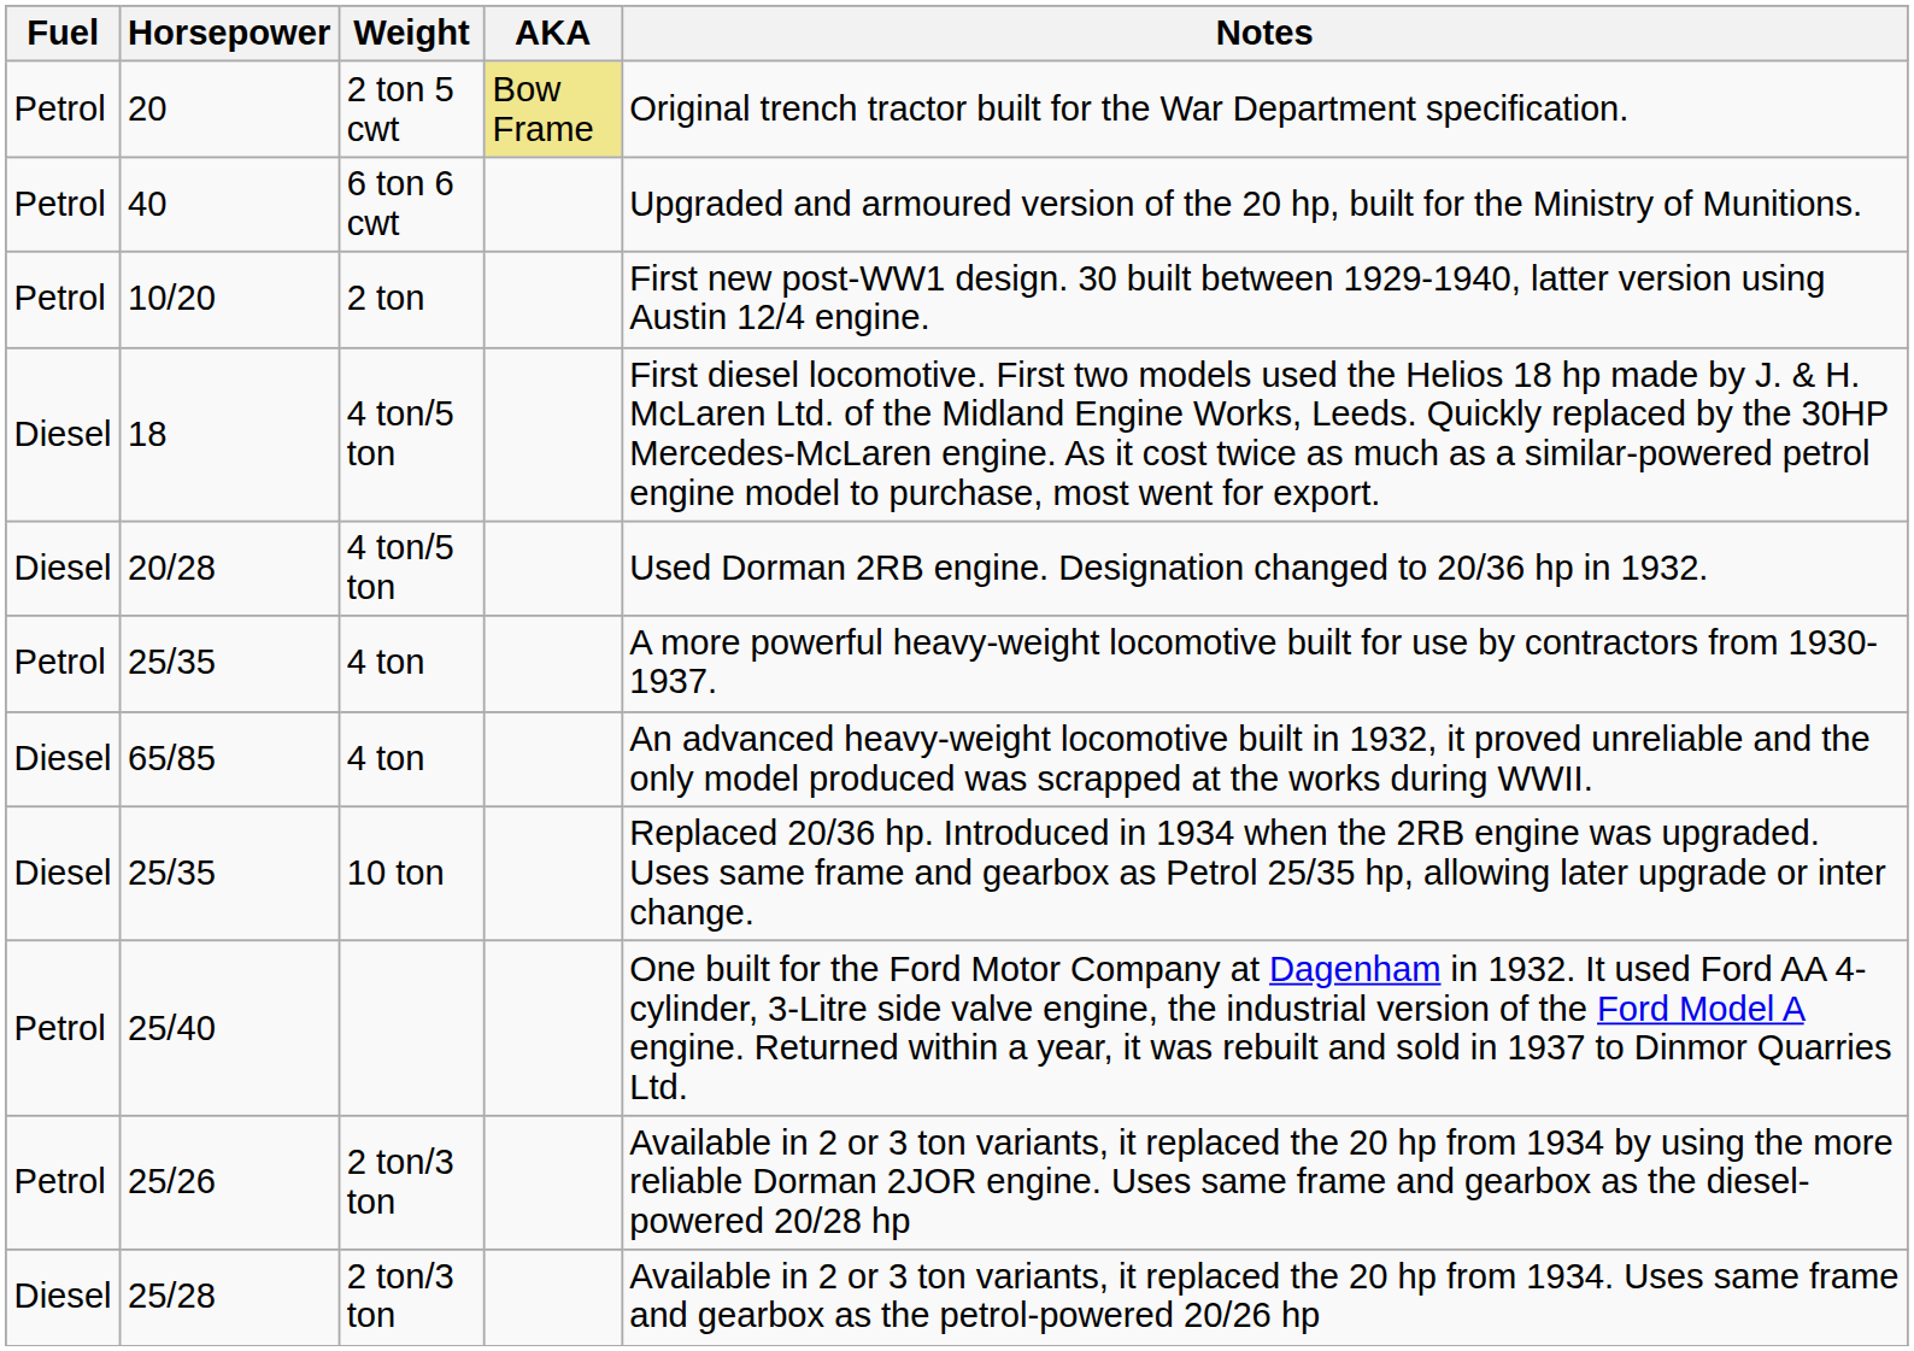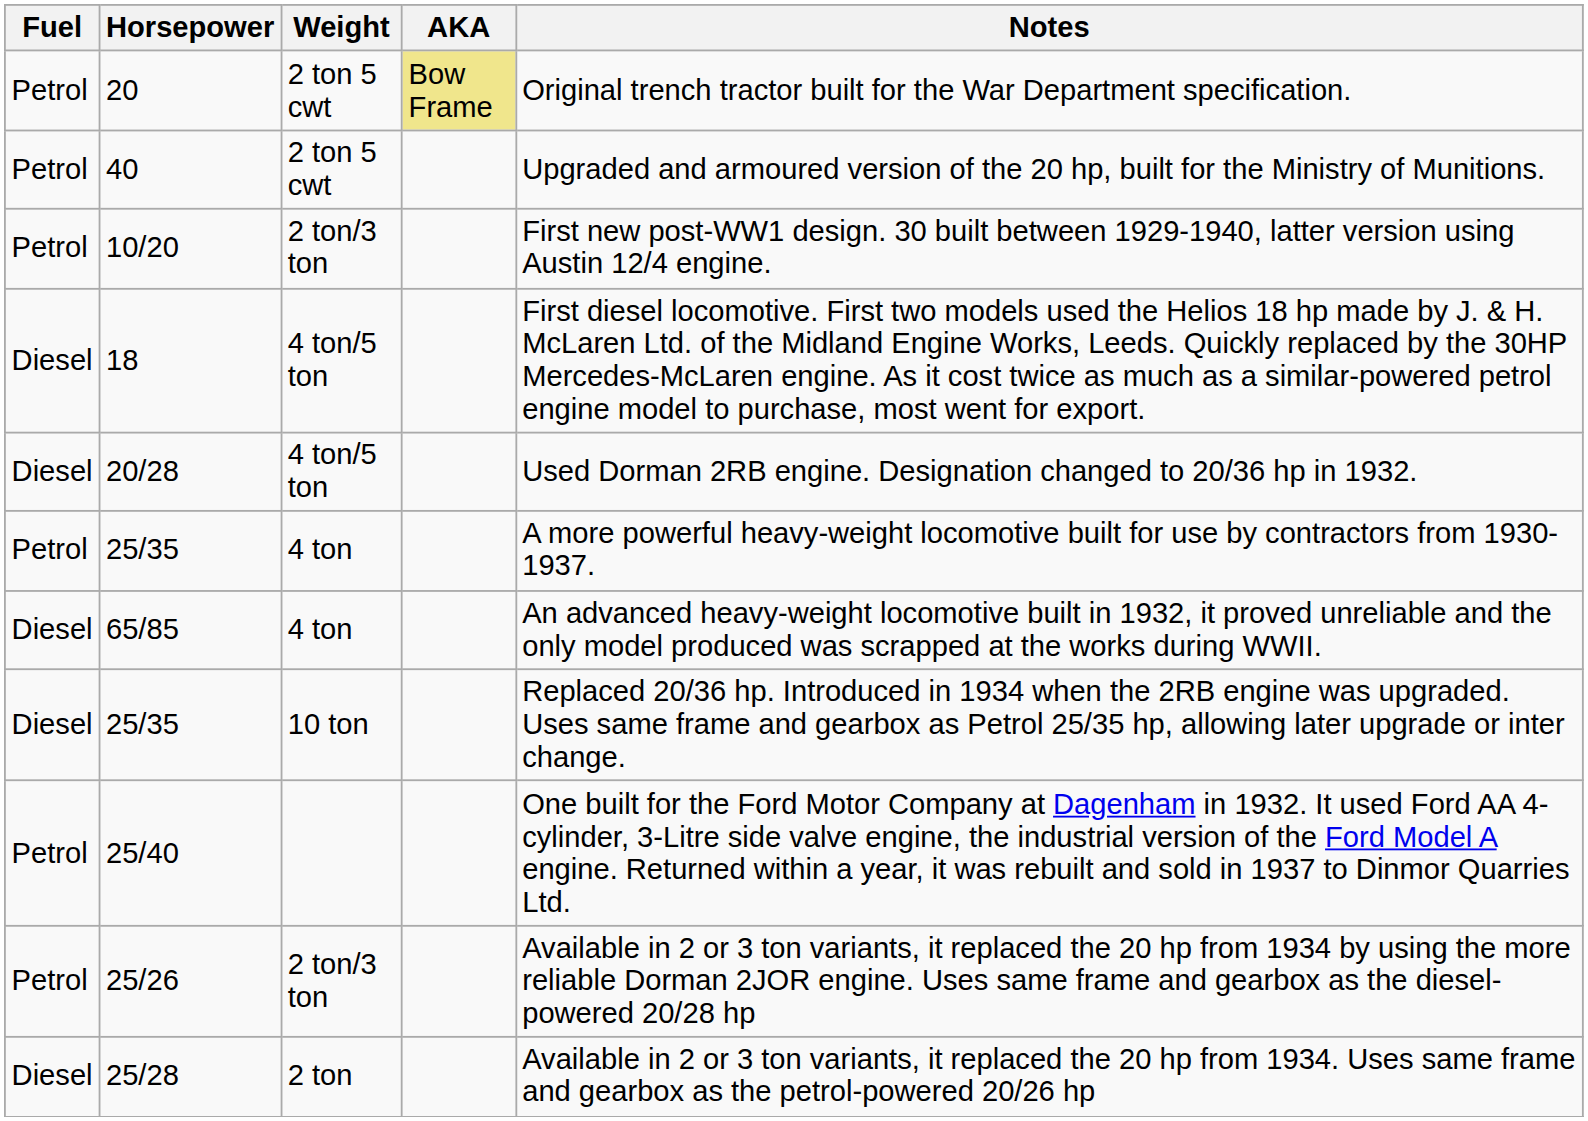 <table class="wikitable sortable">
 <tr>
 <th>Fuel</th>
 <th>Horsepower</th>
 <th>Weight</th>
 <th>AKA</th>
 <th>Notes</th>
 </tr>
 <tr>
 <td>Petrol</td>
 <td>20</td>
 <td>2 ton 5 cwt</td>
 <td style="background: khaki;">Bow Frame</td>
 <td>Original trench tractor built for the War Department specification.</td>
 </tr>
 <tr>
 <td>Petrol</td>
 <td>40</td>
-<td>6 ton 6 cwt</td>
+<td>2 ton 5 cwt</td>
 <td></td>
 <td>Upgraded and armoured version of the 20 hp, built for the Ministry of Munitions.</td>
 </tr>
 <tr>
 <td>Petrol</td>
 <td>10/20</td>
-<td>2 ton</td>
+<td>2 ton/3 ton</td>
 <td></td>
 <td>First new post-WW1 design. 30 built between 1929-1940, latter version using Austin 12/4 engine.</td>
 </tr>
 <tr>
 <td>Diesel</td>
 <td>18</td>
 <td>4 ton/5 ton</td>
 <td></td>
 <td>First diesel locomotive. First two models used the Helios 18 hp made by J. & H. McLaren Ltd. of the Midland Engine Works, Leeds. Quickly replaced by the 30HP Mercedes-McLaren engine. As it cost twice as much as a similar-powered petrol engine model to purchase, most went for export.</td>
 </tr>
 <tr>
 <td>Diesel</td>
 <td>20/28</td>
 <td>4 ton/5 ton</td>
 <td></td>
 <td>Used Dorman 2RB engine. Designation changed to 20/36 hp in 1932.</td>
 </tr>
 <tr>
 <td>Petrol</td>
 <td>25/35</td>
 <td>4 ton</td>
 <td></td>
 <td>A more powerful heavy-weight locomotive built for use by contractors from 1930-1937.</td>
 </tr>
 <tr>
 <td>Diesel</td>
 <td>65/85</td>
 <td>4 ton</td>
 <td></td>
 <td>An advanced heavy-weight locomotive built in 1932, it proved unreliable and the only model produced was scrapped at the works during WWII.</td>
 </tr>
 <tr>
 <td>Diesel</td>
 <td>25/35</td>
 <td>10 ton</td>
 <td></td>
 <td>Replaced 20/36 hp. Introduced in 1934 when the 2RB engine was upgraded. Uses same frame and gearbox as Petrol 25/35 hp, allowing later upgrade or inter change.</td>
 </tr>
 <tr>
 <td>Petrol</td>
 <td>25/40</td>
 <td></td>
 <td></td>
 <td>One built for the Ford Motor Company at <a href='#'>Dagenham</a> in 1932. It used Ford AA 4-cylinder, 3-Litre side valve engine, the industrial version of the <a href='#'>Ford Model A</a> engine. Returned within a year, it was rebuilt and sold in 1937 to Dinmor Quarries Ltd.</td>
 </tr>
 <tr>
 <td>Petrol</td>
 <td>25/26</td>
 <td>2 ton/3 ton</td>
 <td></td>
 <td>Available in 2 or 3 ton variants, it replaced the 20 hp from 1934 by using the more reliable Dorman 2JOR engine. Uses same frame and gearbox as the diesel-powered 20/28 hp</td>
 </tr>
 <tr>
 <td>Diesel</td>
 <td>25/28</td>
-<td>2 ton/3 ton</td>
+<td>2 ton</td>
 <td></td>
 <td>Available in 2 or 3 ton variants, it replaced the 20 hp from 1934. Uses same frame and gearbox as the petrol-powered 20/26 hp</td>
 </tr>
 <tr>
 </tr>
 </table>
